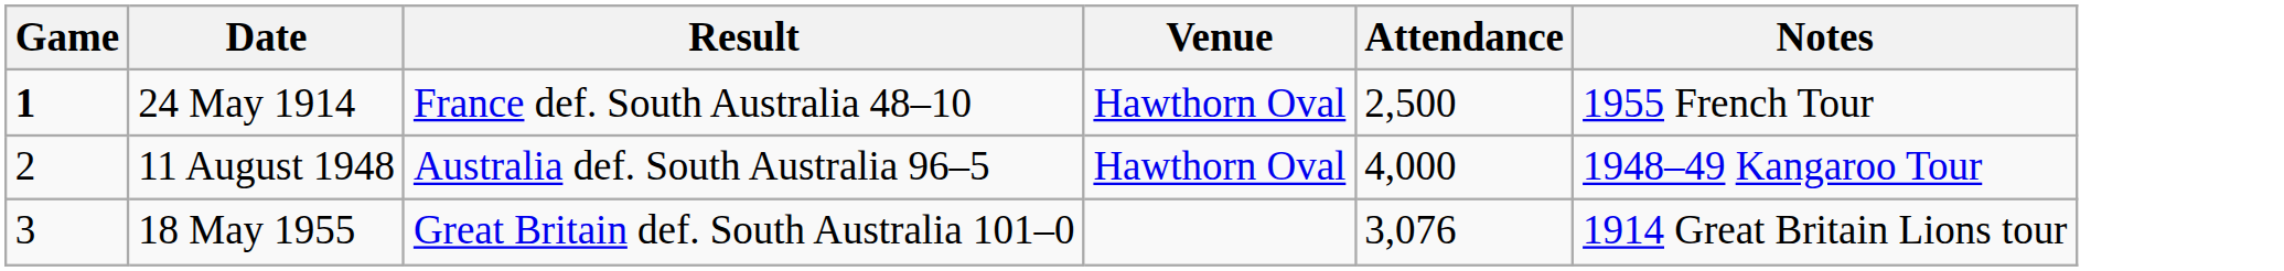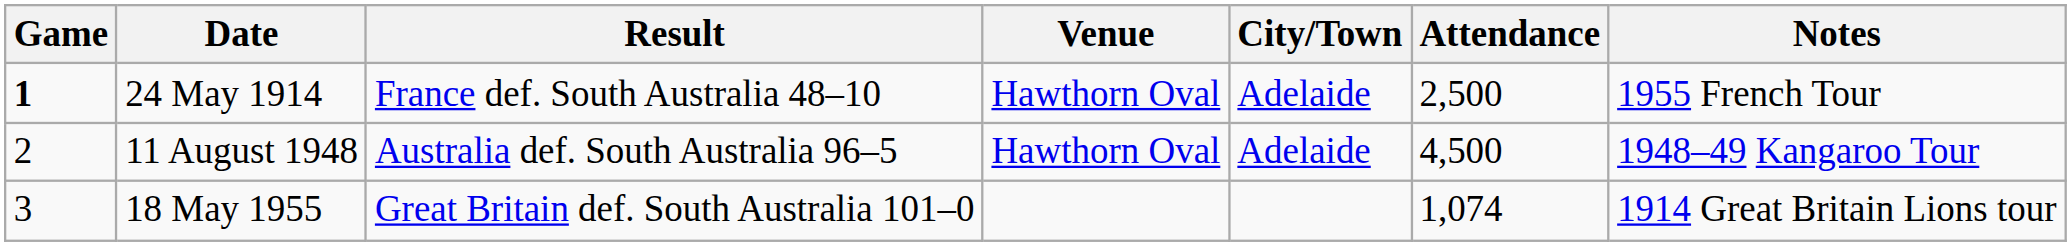 <table class="wikitable">
 <tr>
 <th>Game</th>
 <th>Date</th>
 <th>Result</th>
 <th>Venue</th>
+<th>City/Town</th>
 <th>Attendance</th>
 <th>Notes</th>
 </tr>
 <tr>
 <td><strong>1</strong></td>
 <td>24 May 1914</td>
 <td> <a href='#'>France</a> def.  South Australia 48–10</td>
 <td><a href='#'>Hawthorn Oval</a></td>
+<td><a href='#'>Adelaide</a></td>
 <td>2,500</td>
 <td><a href='#'>1955</a> French Tour</td>
 </tr>
 <tr>
 <td>2</td>
 <td>11 August 1948</td>
 <td> <a href='#'>Australia</a> def.  South Australia 96–5</td>
 <td><a href='#'>Hawthorn Oval</a></td>
-<td>4,000</td>
+<td><a href='#'>Adelaide</a></td>
+<td>4,500</td>
 <td><a href='#'>1948–49</a> <a href='#'>Kangaroo Tour</a></td>
 </tr>
 <tr>
 <td>3</td>
 <td>18 May 1955</td>
 <td> <a href='#'>Great Britain</a> def.  South Australia 101–0</td>
 <td></td>
-<td>3,076</td>
+<td></td>
+<td>1,074</td>
 <td><a href='#'>1914</a> Great Britain Lions tour</td>
 </tr>
 </table>
